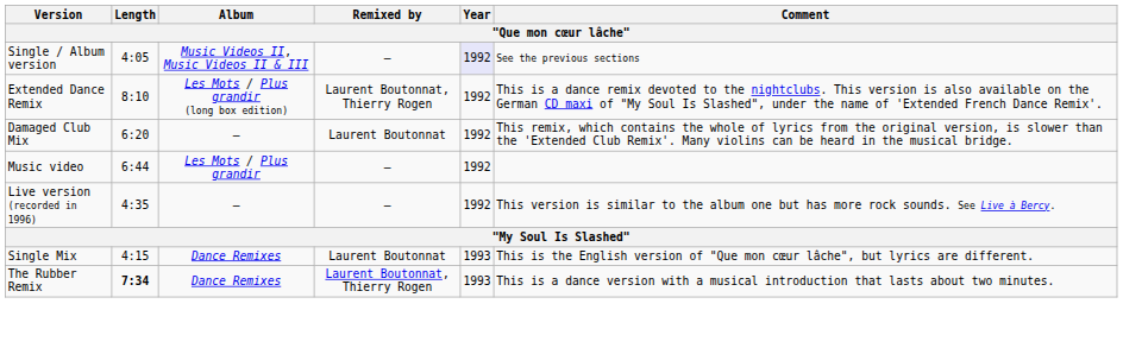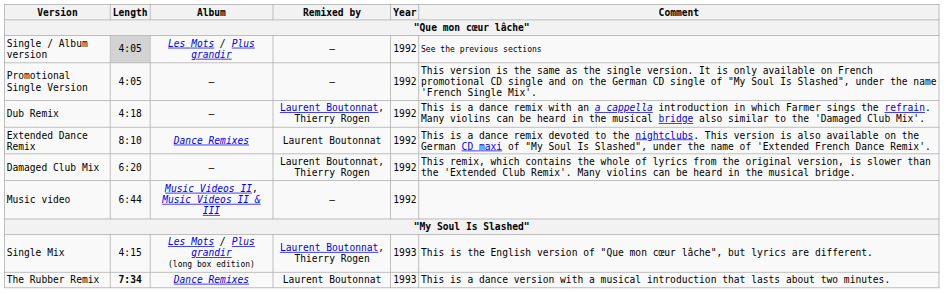 <table class="wikitable sortable" width="100%" border="1">
 <tr>
 <th>Version</th>
 <th>Length</th>
 <th>Album</th>
 <th>Remixed by</th>
 <th>Year</th>
 <th>Comment</th>
 </tr>
 <tr>
 <th colspan="6">"Que mon cœur lâche"</th>
 </tr>
 <tr>
 <td>Single / Album version</td>
+<td align=center style="background: lightgrey;">4:05</td>
+<td align=center><em><a href='#'>Les Mots</a> / <a href='#'>Plus grandir</a></em></td>
+<td align=center>—</td>
+<td align=center>1992</td>
+<td><small>See the previous sections</small></td>
+</tr>
+<tr>
+<td>Promotional Single Version</td>
 <td align=center>4:05</td>
-<td align=center><em><a href='#'>Music Videos II</a></em>, <em><a href='#'>Music Videos II & III</a></em></td>
 <td align=center>—</td>
-<td align=center style="background: lavender;">1992</td>
-<td><small>See the previous sections</small></td>
+<td align=center>—</td>
+<td align=center>1992</td>
+<td>This version is the same as the single version. It is only available on French promotional CD single and on the German CD single of "My Soul Is Slashed", under the name 'French Single Mix'.</td>
+</tr>
+<tr>
+<td>Dub Remix</td>
+<td align=center>4:18</td>
+<td align=center>—</td>
+<td align=center><a href='#'>Laurent Boutonnat</a>, Thierry Rogen</td>
+<td align=center>1992</td>
+<td>This is a dance remix with an <em><a href='#'>a cappella</a></em> introduction in which Farmer sings the <a href='#'>refrain</a>. Many violins can be heard in the musical <a href='#'>bridge</a> also similar to the 'Damaged Club Mix'.</td>
 </tr>
 <tr>
 <td>Extended Dance Remix</td>
 <td align=center>8:10</td>
-<td align=center><em><a href='#'>Les Mots</a> / <a href='#'>Plus grandir</a></em> <br><small>(long box edition)</small></td>
-<td align=center>Laurent Boutonnat, Thierry Rogen</td>
+<td align=center><em><a href='#'>Dance Remixes</a></em></td>
+<td align=center>Laurent Boutonnat</td>
 <td align=center>1992</td>
 <td>This is a dance remix devoted to the <a href='#'>nightclubs</a>. This version is also available on the German <a href='#'>CD maxi</a> of "My Soul Is Slashed", under the name of 'Extended French Dance Remix'.</td>
 </tr>
 <tr>
 <td>Damaged Club Mix</td>
 <td align=center>6:20</td>
 <td align=center>—</td>
-<td align=center>Laurent Boutonnat</td>
+<td align=center>Laurent Boutonnat, Thierry Rogen</td>
 <td align=center>1992</td>
 <td>This remix, which contains the whole of lyrics from the original version, is slower than the 'Extended Club Remix'. Many violins can be heard in the musical bridge.</td>
 </tr>
 <tr>
 <td>Music video</td>
 <td align=center>6:44</td>
-<td align=center><em><a href='#'>Les Mots</a> / <a href='#'>Plus grandir</a></em></td>
+<td align=center><em><a href='#'>Music Videos II</a></em>, <em><a href='#'>Music Videos II & III</a></em></td>
 <td align=center>—</td>
 <td align=center>1992</td>
 <td></td>
-</tr>
-<tr>
-<td>Live version <br><small>(recorded in 1996)</small></td>
-<td align=center>4:35</td>
-<td align=center>—</td>
-<td align=center>—</td>
-<td align=center>1992</td>
-<td>This version is similar to the album one but has more rock sounds. <small>See <em><a href='#'>Live à Bercy</a></em>.</small></td>
 </tr>
 <tr>
 <th colspan="6">"My Soul Is Slashed"</th>
 </tr>
 <tr>
 <td>Single Mix</td>
 <td align=center>4:15</td>
-<td align=center><em><a href='#'>Dance Remixes</a></em></td>
-<td align=center>Laurent Boutonnat</td>
+<td align=center><em><a href='#'>Les Mots</a> / <a href='#'>Plus grandir</a></em> <br><small>(long box edition)</small></td>
+<td align=center><a href='#'>Laurent Boutonnat</a>, Thierry Rogen</td>
 <td align=center>1993</td>
 <td>This is the English version of "Que mon cœur lâche", but lyrics are different.</td>
 </tr>
 <tr>
 <td>The Rubber Remix</td>
 <td align=center><strong>7:34</strong></td>
 <td align=center><em><a href='#'>Dance Remixes</a></em></td>
-<td align=center><a href='#'>Laurent Boutonnat</a>, Thierry Rogen</td>
+<td align=center>Laurent Boutonnat</td>
 <td align=center>1993</td>
 <td>This is a dance version with a musical introduction that lasts about two minutes.</td>
 </tr>
 </table>
